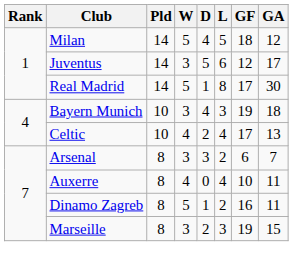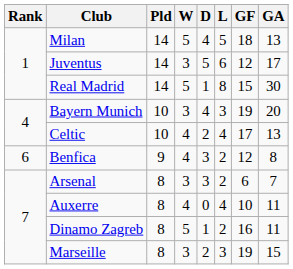 <table class="wikitable sortable" style="text-align: center">
 <tr>
 <th>Rank</th>
 <th>Club</th>
 <th>Pld</th>
 <th>W</th>
 <th>D</th>
 <th>L</th>
 <th>GF</th>
 <th>GA</th>
 </tr>
 <tr>
 <td rowspan="3">1</td>
 <td align=left> <a href='#'>Milan</a></td>
 <td>14</td>
 <td>5</td>
 <td>4</td>
 <td>5</td>
 <td>18</td>
-<td>12</td>
+<td>13</td>
 </tr>
 <tr>
 <td align=left> <a href='#'>Juventus</a></td>
 <td>14</td>
 <td>3</td>
 <td>5</td>
 <td>6</td>
 <td>12</td>
 <td>17</td>
 </tr>
 <tr>
 <td align=left> <a href='#'>Real Madrid</a></td>
 <td>14</td>
 <td>5</td>
 <td>1</td>
 <td>8</td>
-<td>17</td>
+<td>15</td>
 <td>30</td>
 </tr>
 <tr>
 <td rowspan="2">4</td>
 <td align=left> <a href='#'>Bayern Munich</a></td>
 <td>10</td>
 <td>3</td>
 <td>4</td>
 <td>3</td>
 <td>19</td>
-<td>18</td>
+<td>20</td>
 </tr>
 <tr>
 <td align=left> <a href='#'>Celtic</a></td>
 <td>10</td>
 <td>4</td>
 <td>2</td>
 <td>4</td>
 <td>17</td>
 <td>13</td>
+</tr>
+<tr>
+<td>6</td>
+<td align=left> <a href='#'>Benfica</a></td>
+<td>9</td>
+<td>4</td>
+<td>3</td>
+<td>2</td>
+<td>12</td>
+<td>8</td>
 </tr>
 <tr>
 <td rowspan="4">7</td>
 <td align=left> <a href='#'>Arsenal</a></td>
 <td>8</td>
 <td>3</td>
 <td>3</td>
 <td>2</td>
 <td>6</td>
 <td>7</td>
 </tr>
 <tr>
 <td align=left> <a href='#'>Auxerre</a></td>
 <td>8</td>
 <td>4</td>
 <td>0</td>
 <td>4</td>
 <td>10</td>
 <td>11</td>
 </tr>
 <tr>
 <td align=left> <a href='#'>Dinamo Zagreb</a></td>
 <td>8</td>
 <td>5</td>
 <td>1</td>
 <td>2</td>
 <td>16</td>
 <td>11</td>
 </tr>
 <tr>
 <td align=left> <a href='#'>Marseille</a></td>
 <td>8</td>
 <td>3</td>
 <td>2</td>
 <td>3</td>
 <td>19</td>
 <td>15</td>
 </tr>
 </table>
